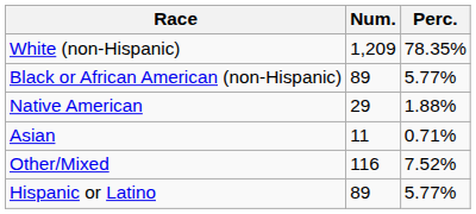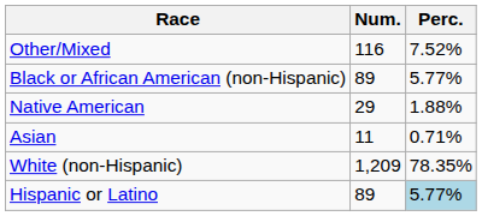 <table class="wikitable">
 <tr>
 <th>Race</th>
 <th>Num.</th>
 <th>Perc.</th>
 </tr>
 <tr>
-<td><a href='#'>White</a> (non-Hispanic)</td>
-<td>1,209</td>
-<td>78.35%</td>
+<td><a href='#'>Other/Mixed</a></td>
+<td>116</td>
+<td>7.52%</td>
 </tr>
 <tr>
 <td><a href='#'>Black or African American</a> (non-Hispanic)</td>
 <td>89</td>
 <td>5.77%</td>
 </tr>
 <tr>
 <td><a href='#'>Native American</a></td>
 <td>29</td>
 <td>1.88%</td>
 </tr>
 <tr>
 <td><a href='#'>Asian</a></td>
 <td>11</td>
 <td>0.71%</td>
 </tr>
 <tr>
-<td><a href='#'>Other/Mixed</a></td>
-<td>116</td>
-<td>7.52%</td>
+<td><a href='#'>White</a> (non-Hispanic)</td>
+<td>1,209</td>
+<td>78.35%</td>
 </tr>
 <tr>
 <td><a href='#'>Hispanic</a> or <a href='#'>Latino</a></td>
 <td>89</td>
-<td>5.77%</td>
+<td style="background: lightblue;">5.77%</td>
 </tr>
 </table>
